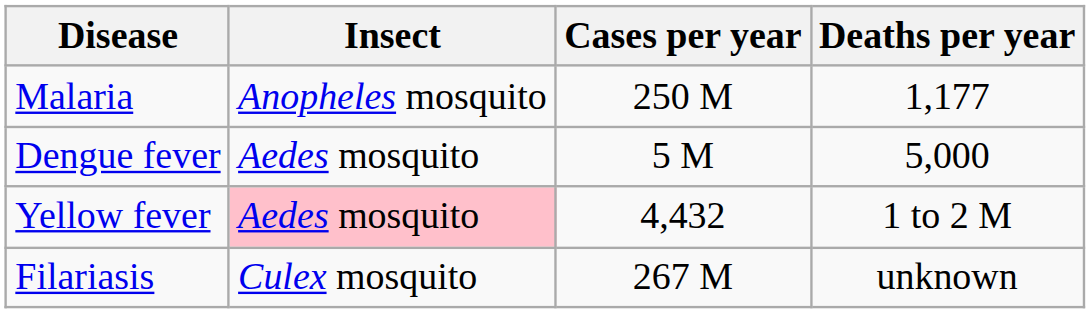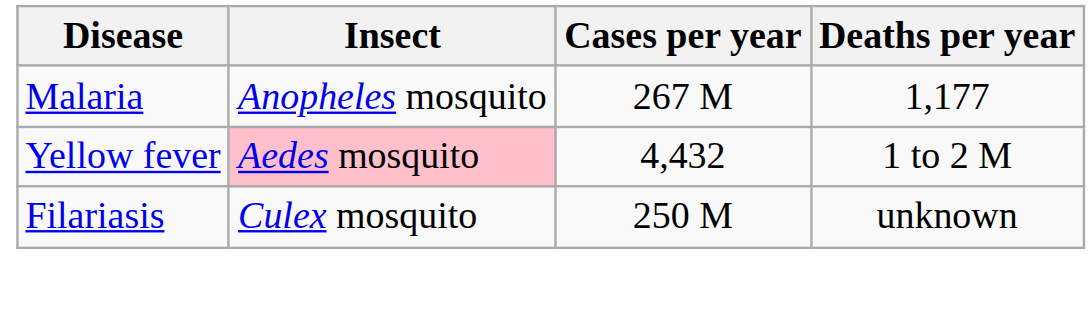 <table class="wikitable" style="float:right; margin-left:5px">
 <tr>
 <th>Disease</th>
 <th>Insect</th>
 <th>Cases per year</th>
 <th>Deaths per year</th>
 </tr>
 <tr>
 <td><a href='#'>Malaria</a></td>
 <td><em><a href='#'>Anopheles</a></em> mosquito</td>
-<td align="center">250 M</td>
+<td align="center">267 M</td>
 <td align="center">1,177</td>
-</tr>
-<tr>
-<td><a href='#'>Dengue fever</a></td>
-<td><em><a href='#'>Aedes</a></em> mosquito</td>
-<td align="center">5 M</td>
-<td align="center">5,000</td>
 </tr>
 <tr>
 <td><a href='#'>Yellow fever</a></td>
 <td style="background: pink;"><em><a href='#'>Aedes</a></em> mosquito</td>
 <td align="center">4,432</td>
 <td align="center">1 to 2 M</td>
 </tr>
 <tr>
 <td><a href='#'>Filariasis</a></td>
 <td><em><a href='#'>Culex</a></em> mosquito</td>
-<td align="center">267 M</td>
+<td align="center">250 M</td>
 <td align="center">unknown</td>
 </tr>
 </table>
